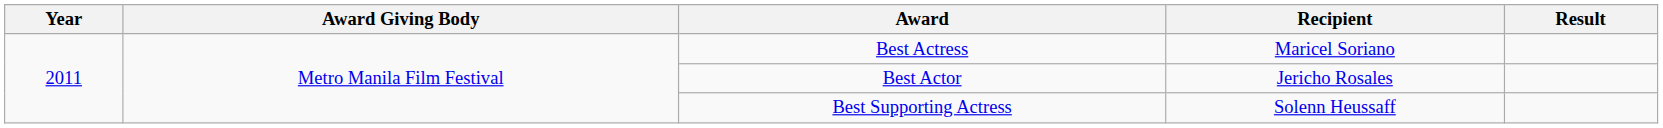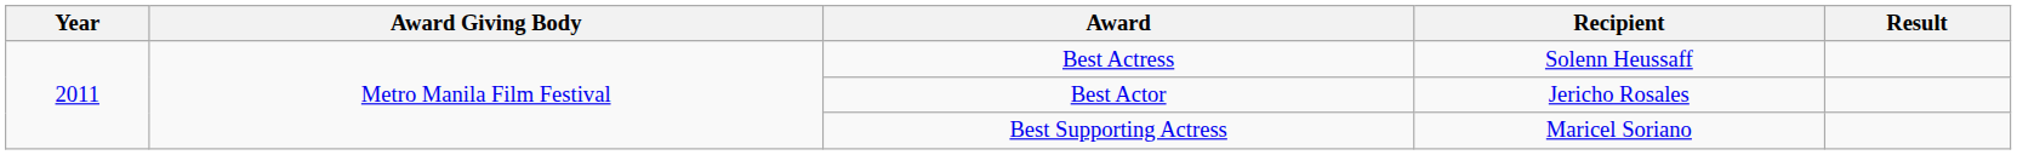 <table class="wikitable" width=90% style="text-align:center">
 <tr bgcolor="#CCCCCC">
 <th>Year</th>
 <th>Award Giving Body</th>
 <th>Award</th>
 <th>Recipient</th>
 <th>Result</th>
 </tr>
 <tr>
 <td rowspan=3><a href='#'>2011</a></td>
 <td rowspan=5><a href='#'>Metro Manila Film Festival</a></td>
 <td><a href='#'>Best Actress</a></td>
-<td><a href='#'>Maricel Soriano</a></td>
+<td><a href='#'>Solenn Heussaff</a></td>
 <td></td>
 </tr>
 <tr>
 <td><a href='#'>Best Actor</a></td>
 <td><a href='#'>Jericho Rosales</a></td>
 <td></td>
 </tr>
 <tr>
 <td><a href='#'>Best Supporting Actress</a></td>
-<td><a href='#'>Solenn Heussaff</a></td>
+<td><a href='#'>Maricel Soriano</a></td>
 <td></td>
 </tr>
 </table>
